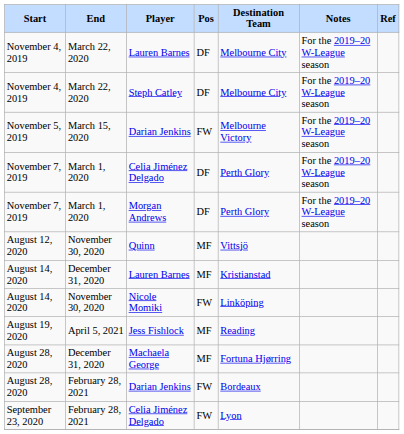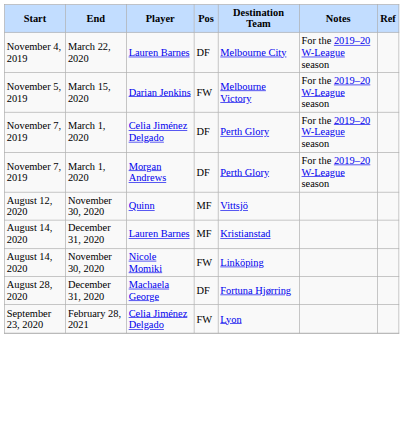 <table class="wikitable" style="text-align:left;">
 <tr>
 <th style="background:#c2ddff; width:125px;">Start</th>
 <th style="background:#c2ddff; width:125px;">End</th>
 <th style="background:#c2ddff; width:170px;">Player</th>
 <th style="background:#c2ddff; width:40px;">Pos</th>
 <th style="background:#c2ddff; width:200px;">Destination Team</th>
 <th style="background:#c2ddff; width:250px;">Notes</th>
 <th style="background:#c2ddff; width:30px;">Ref</th>
 </tr>
 <tr>
 <td>November 4, 2019</td>
 <td>March 22, 2020</td>
 <td> <a href='#'>Lauren Barnes</a></td>
-<td>DF</td>
-<td> <a href='#'>Melbourne City</a></td>
-<td>For the <a href='#'>2019–20 W-League</a> season</td>
-<td></td>
-</tr>
-<tr>
-<td>November 4, 2019</td>
-<td>March 22, 2020</td>
-<td> <a href='#'>Steph Catley</a></td>
 <td>DF</td>
 <td> <a href='#'>Melbourne City</a></td>
 <td>For the <a href='#'>2019–20 W-League</a> season</td>
 <td></td>
 </tr>
 <tr>
 <td>November 5, 2019</td>
 <td>March 15, 2020</td>
 <td> <a href='#'>Darian Jenkins</a></td>
 <td>FW</td>
 <td> <a href='#'>Melbourne Victory</a></td>
 <td>For the <a href='#'>2019–20 W-League</a> season</td>
 <td></td>
 </tr>
 <tr>
 <td>November 7, 2019</td>
 <td>March 1, 2020</td>
 <td> <a href='#'>Celia Jiménez Delgado</a></td>
 <td>DF</td>
 <td> <a href='#'>Perth Glory</a></td>
 <td>For the <a href='#'>2019–20 W-League</a> season</td>
 <td></td>
 </tr>
 <tr>
 <td>November 7, 2019</td>
 <td>March 1, 2020</td>
 <td> <a href='#'>Morgan Andrews</a></td>
 <td>DF</td>
 <td> <a href='#'>Perth Glory</a></td>
 <td>For the <a href='#'>2019–20 W-League</a> season</td>
 <td></td>
 </tr>
 <tr>
 <td>August 12, 2020</td>
 <td>November 30, 2020</td>
 <td> <a href='#'>Quinn</a></td>
 <td>MF</td>
 <td> <a href='#'>Vittsjö</a></td>
 <td></td>
 <td></td>
 </tr>
 <tr>
 <td>August 14, 2020</td>
 <td>December 31, 2020</td>
 <td> <a href='#'>Lauren Barnes</a></td>
 <td>MF</td>
 <td> <a href='#'>Kristianstad</a></td>
 <td></td>
 <td></td>
 </tr>
 <tr>
 <td>August 14, 2020</td>
 <td>November 30, 2020</td>
 <td> <a href='#'>Nicole Momiki</a></td>
 <td>FW</td>
 <td> <a href='#'>Linköping</a></td>
 <td></td>
 <td></td>
 </tr>
 <tr>
-<td>August 19, 2020</td>
-<td>April 5, 2021</td>
-<td> <a href='#'>Jess Fishlock</a></td>
-<td>MF</td>
-<td> <a href='#'>Reading</a></td>
-<td></td>
-<td></td>
-</tr>
-<tr>
 <td>August 28, 2020</td>
 <td>December 31, 2020</td>
 <td> <a href='#'>Machaela George</a></td>
-<td>MF</td>
+<td>DF</td>
 <td> <a href='#'>Fortuna Hjørring</a></td>
-<td></td>
-<td></td>
-</tr>
-<tr>
-<td>August 28, 2020</td>
-<td>February 28, 2021</td>
-<td> <a href='#'>Darian Jenkins</a></td>
-<td>FW</td>
-<td> <a href='#'>Bordeaux</a></td>
 <td></td>
 <td></td>
 </tr>
 <tr>
 <td>September 23, 2020</td>
 <td>February 28, 2021</td>
 <td> <a href='#'>Celia Jiménez Delgado</a></td>
 <td>FW</td>
 <td> <a href='#'>Lyon</a></td>
 <td></td>
 <td></td>
 </tr>
 <tr>
 </tr>
 </table>
